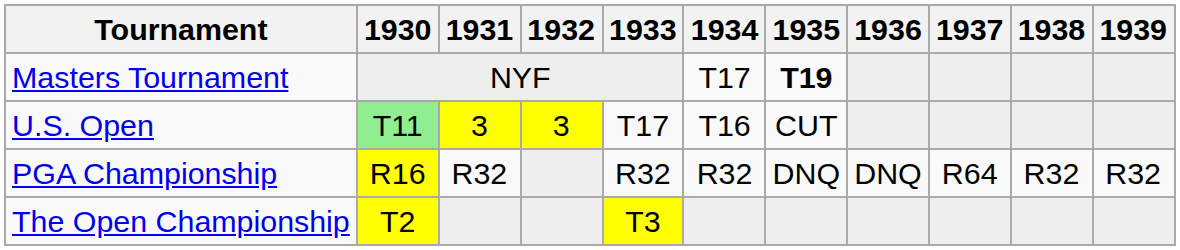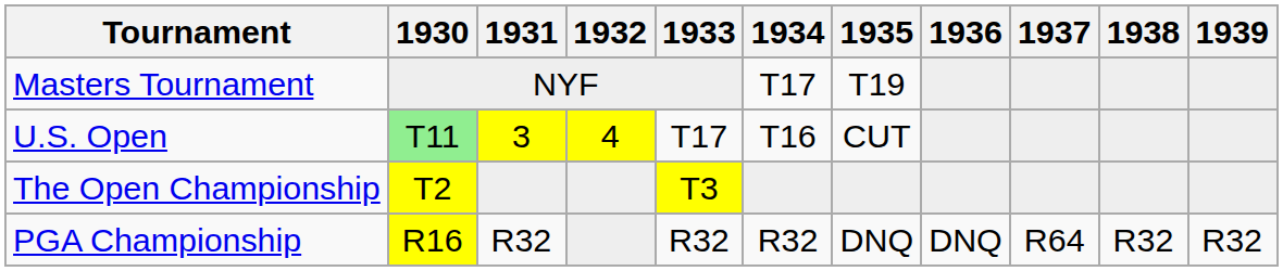 <table class="wikitable" style="font-size:95%;text-align:center;">
 <tr>
 <th>Tournament</th>
 <th>1930</th>
 <th>1931</th>
 <th>1932</th>
 <th>1933</th>
 <th>1934</th>
 <th>1935</th>
 <th>1936</th>
 <th>1937</th>
 <th>1938</th>
 <th>1939</th>
 </tr>
 <tr>
 <td align=left><a href='#'>Masters Tournament</a></td>
 <td align="center" colspan=4 style="background:#eeeeee;">NYF</td>
 <td>T17</td>
-<td><strong>T19</strong></td>
+<td>T19</td>
 <td style="background:#eeeeee;"></td>
 <td style="background:#eeeeee;"></td>
 <td style="background:#eeeeee;"></td>
 <td style="background:#eeeeee;"></td>
 </tr>
 <tr>
 <td align=left><a href='#'>U.S. Open</a></td>
 <td style="background: lightgreen;">T11</td>
 <td style="background:yellow;">3</td>
-<td style="background:yellow;">3</td>
+<td style="background:yellow;">4</td>
 <td>T17</td>
 <td>T16</td>
 <td>CUT</td>
+<td style="background:#eeeeee;"></td>
+<td style="background:#eeeeee;"></td>
+<td style="background:#eeeeee;"></td>
+<td style="background:#eeeeee;"></td>
+</tr>
+<tr>
+<td align=left><a href='#'>The Open Championship</a></td>
+<td style="background:yellow;">T2</td>
+<td style="background:#eeeeee;"></td>
+<td style="background:#eeeeee;"></td>
+<td style="background:yellow;">T3</td>
+<td style="background:#eeeeee;"></td>
+<td style="background:#eeeeee;"></td>
 <td style="background:#eeeeee;"></td>
 <td style="background:#eeeeee;"></td>
 <td style="background:#eeeeee;"></td>
 <td style="background:#eeeeee;"></td>
 </tr>
 <tr>
 <td align=left><a href='#'>PGA Championship</a></td>
 <td style="background:yellow;">R16</td>
 <td>R32</td>
 <td style="background:#eeeeee;"></td>
 <td>R32</td>
 <td>R32</td>
 <td>DNQ </td>
 <td>DNQ </td>
 <td>R64</td>
 <td>R32</td>
 <td>R32</td>
 </tr>
-<tr>
-<td align=left><a href='#'>The Open Championship</a></td>
-<td style="background:yellow;">T2</td>
-<td style="background:#eeeeee;"></td>
-<td style="background:#eeeeee;"></td>
-<td style="background:yellow;">T3</td>
-<td style="background:#eeeeee;"></td>
-<td style="background:#eeeeee;"></td>
-<td style="background:#eeeeee;"></td>
-<td style="background:#eeeeee;"></td>
-<td style="background:#eeeeee;"></td>
-<td style="background:#eeeeee;"></td>
-</tr>
 </table>
